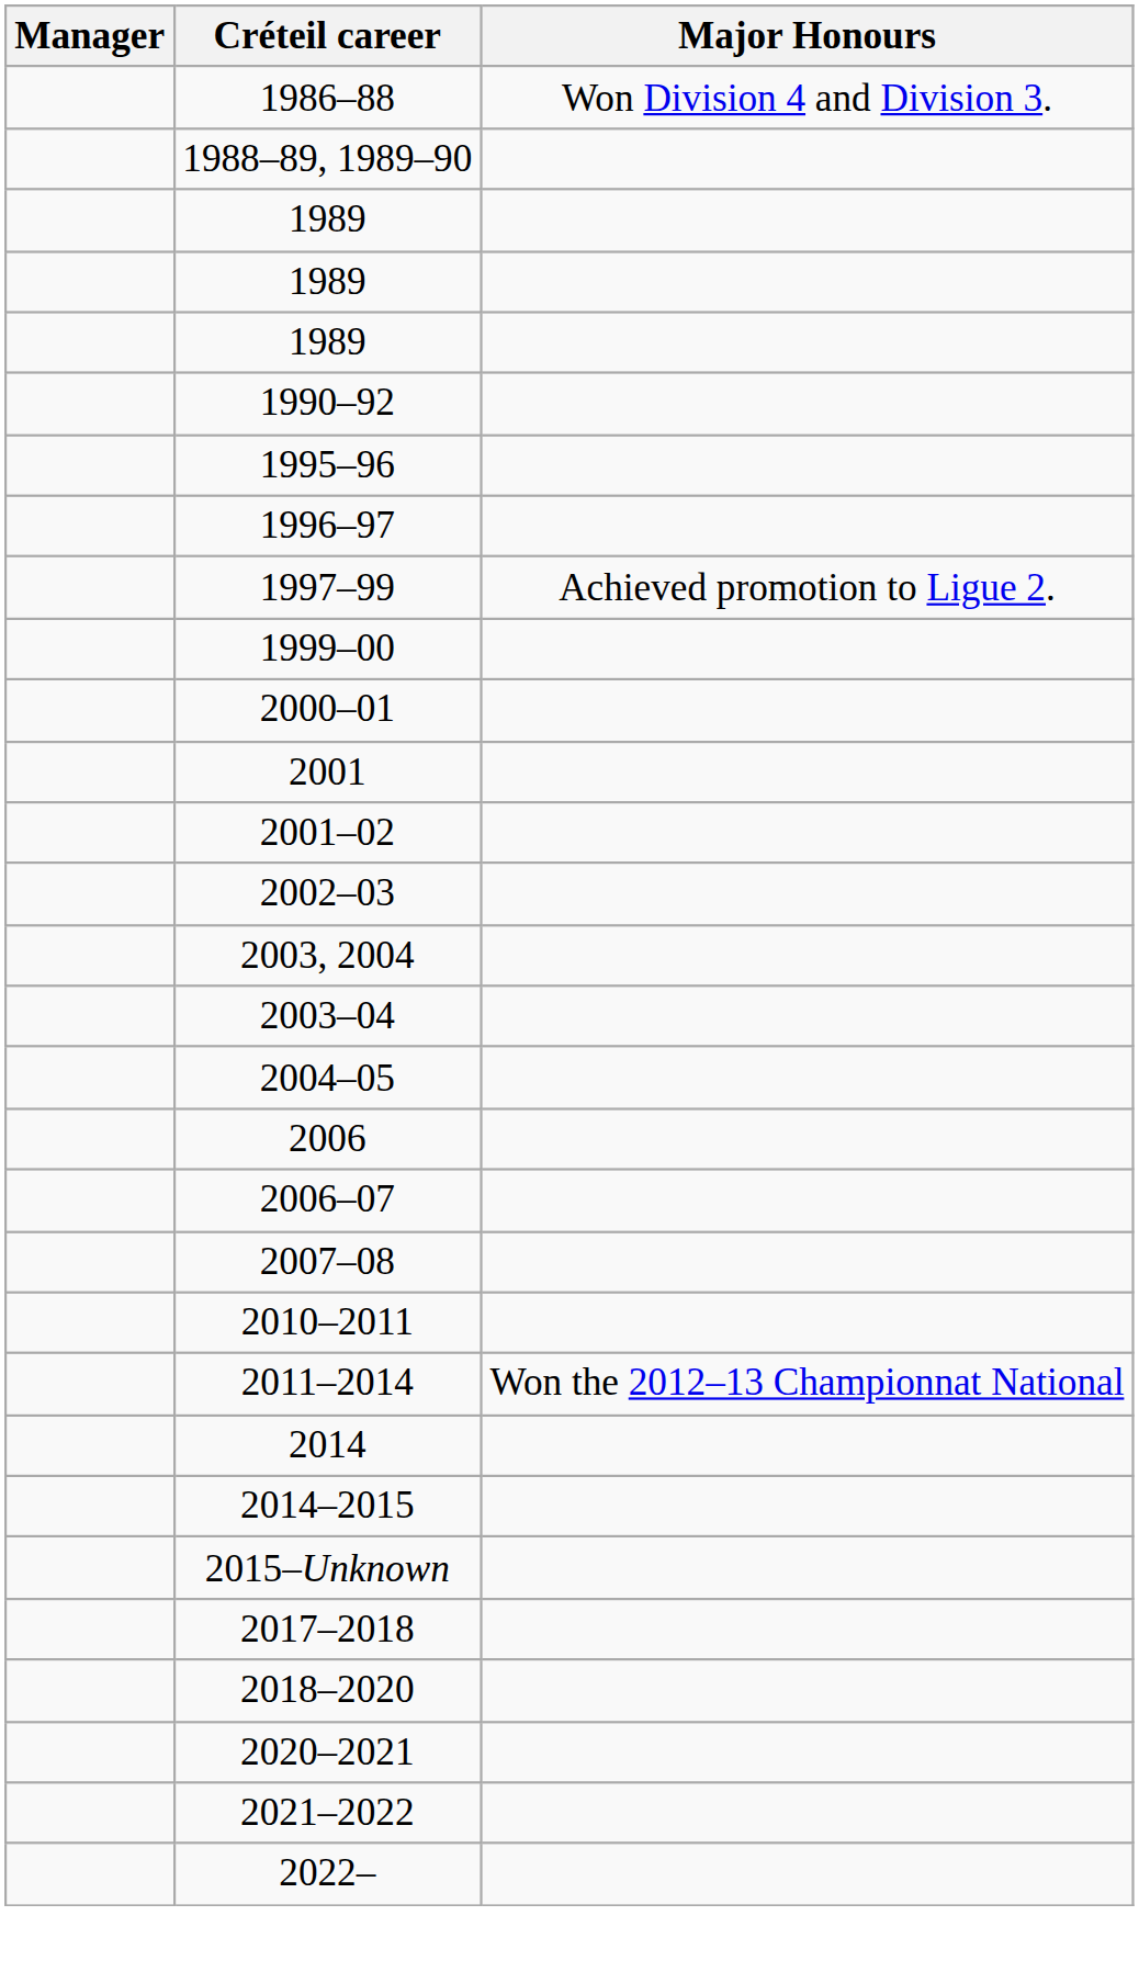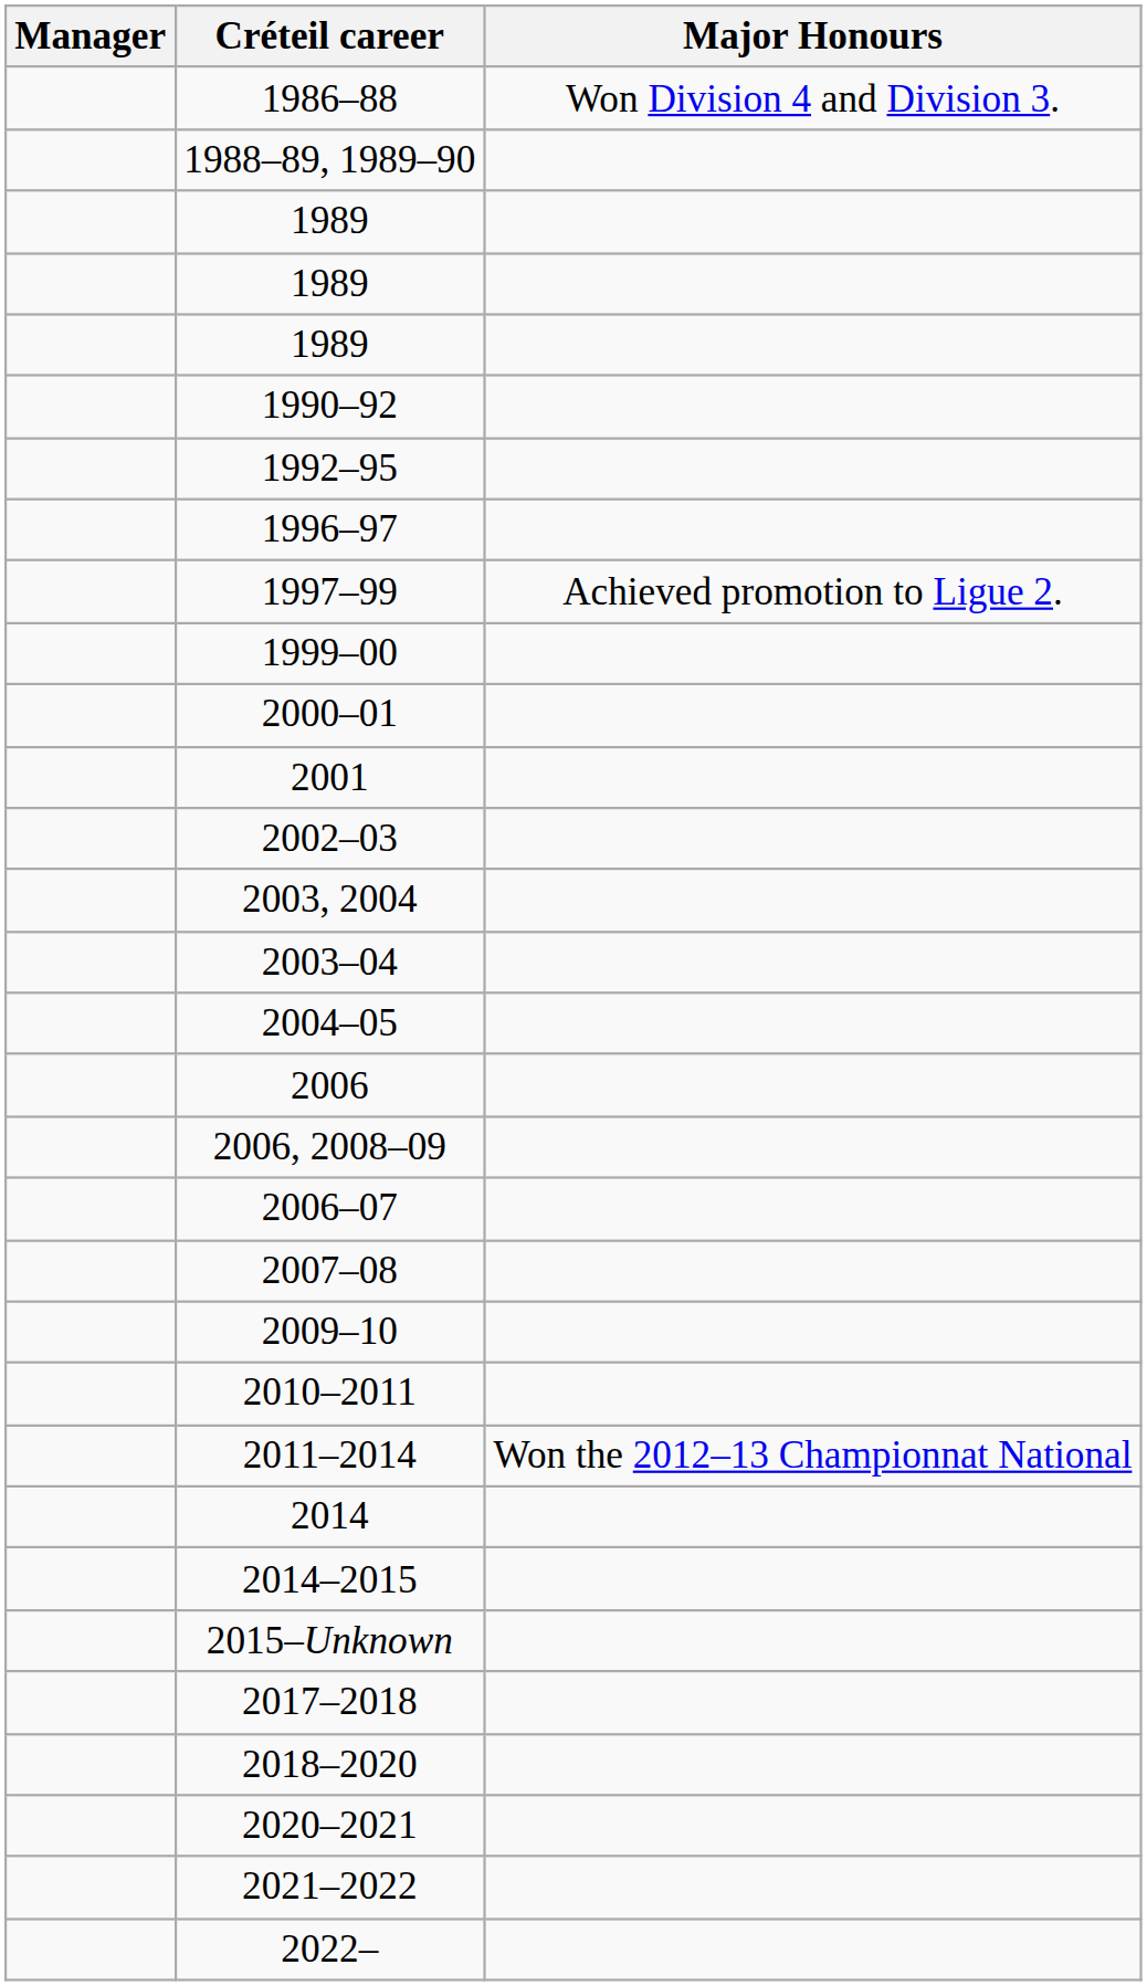 <table class="wikitable sortable" style="text-align: center;">
 <tr>
 <th>Manager</th>
 <th>Créteil career</th>
 <th>Major Honours</th>
 </tr>
 <tr>
 <td style="text-align: left;"> </td>
 <td>1986–88</td>
 <td>Won <a href='#'>Division 4</a> and <a href='#'>Division 3</a>.</td>
 </tr>
 <tr>
 <td style="text-align: left;"> </td>
 <td>1988–89, 1989–90</td>
 <td></td>
 </tr>
 <tr>
 <td style="text-align: left;"><em> </em></td>
 <td>1989</td>
 <td></td>
 </tr>
 <tr>
 <td style="text-align: left;"> </td>
 <td>1989</td>
 <td></td>
 </tr>
 <tr>
 <td style="text-align: left;"><em> </em></td>
 <td>1989</td>
 <td></td>
 </tr>
 <tr>
 <td style="text-align: left;"> </td>
 <td>1990–92</td>
 <td></td>
 </tr>
 <tr>
 <td style="text-align: left;"> </td>
-<td>1995–96</td>
+<td>1992–95</td>
 <td></td>
 </tr>
 <tr>
 <td style="text-align: left;"> </td>
 <td>1996–97</td>
 <td></td>
 </tr>
 <tr>
 <td style="text-align: left;"> </td>
 <td>1997–99</td>
 <td>Achieved promotion to <a href='#'>Ligue 2</a>.</td>
 </tr>
 <tr>
 <td style="text-align: left;"> </td>
 <td>1999–00</td>
 <td></td>
 </tr>
 <tr>
 <td style="text-align: left;"> </td>
 <td>2000–01</td>
 <td></td>
 </tr>
 <tr>
 <td style="text-align: left;"> </td>
 <td>2001</td>
 <td></td>
 </tr>
 <tr>
 <td style="text-align: left;"> </td>
-<td>2001–02</td>
-<td></td>
-</tr>
-<tr>
-<td style="text-align: left;"> </td>
 <td>2002–03</td>
 <td></td>
 </tr>
 <tr>
 <td style="text-align: left;"><em> </em></td>
 <td>2003, 2004</td>
 <td></td>
 </tr>
 <tr>
 <td style="text-align: left;"> </td>
 <td>2003–04</td>
 <td></td>
 </tr>
 <tr>
 <td style="text-align: left;"> </td>
 <td>2004–05</td>
 <td></td>
 </tr>
 <tr>
 <td style="text-align: left;"><em> </em></td>
 <td>2006</td>
 <td></td>
 </tr>
 <tr>
+<td style="text-align: left;"><em> </em></td>
+<td>2006, 2008–09</td>
+<td></td>
+</tr>
+<tr>
 <td style="text-align: left;"> </td>
 <td>2006–07</td>
 <td></td>
 </tr>
 <tr>
 <td style="text-align: left;"> </td>
 <td>2007–08</td>
+<td></td>
+</tr>
+<tr>
+<td style="text-align: left;"> </td>
+<td>2009–10</td>
 <td></td>
 </tr>
 <tr>
 <td style="text-align: left;"> </td>
 <td>2010–2011</td>
 <td></td>
 </tr>
 <tr>
 <td style="text-align: left;"> </td>
 <td>2011–2014</td>
 <td>Won the <a href='#'>2012–13 Championnat National</a></td>
 </tr>
 <tr>
 <td style="text-align: left;"> </td>
 <td>2014</td>
 <td></td>
 </tr>
 <tr>
 <td style="text-align: left;"> </td>
 <td>2014–2015</td>
 <td></td>
 </tr>
 <tr>
 <td style="text-align: left;"> </td>
 <td>2015–<em>Unknown</em></td>
 <td></td>
 </tr>
 <tr>
 <td style="text-align: left;"> </td>
 <td>2017–2018</td>
 <td></td>
 </tr>
 <tr>
 <td style="text-align: left;"> </td>
 <td>2018–2020</td>
 <td></td>
 </tr>
 <tr>
 <td style="text-align: left;"> </td>
 <td>2020–2021</td>
 <td></td>
 </tr>
 <tr>
 <td style="text-align: left;"> </td>
 <td>2021–2022</td>
 <td></td>
 </tr>
 <tr>
 <td style="text-align: left;"> </td>
 <td>2022–</td>
 <td></td>
 </tr>
 </table>
